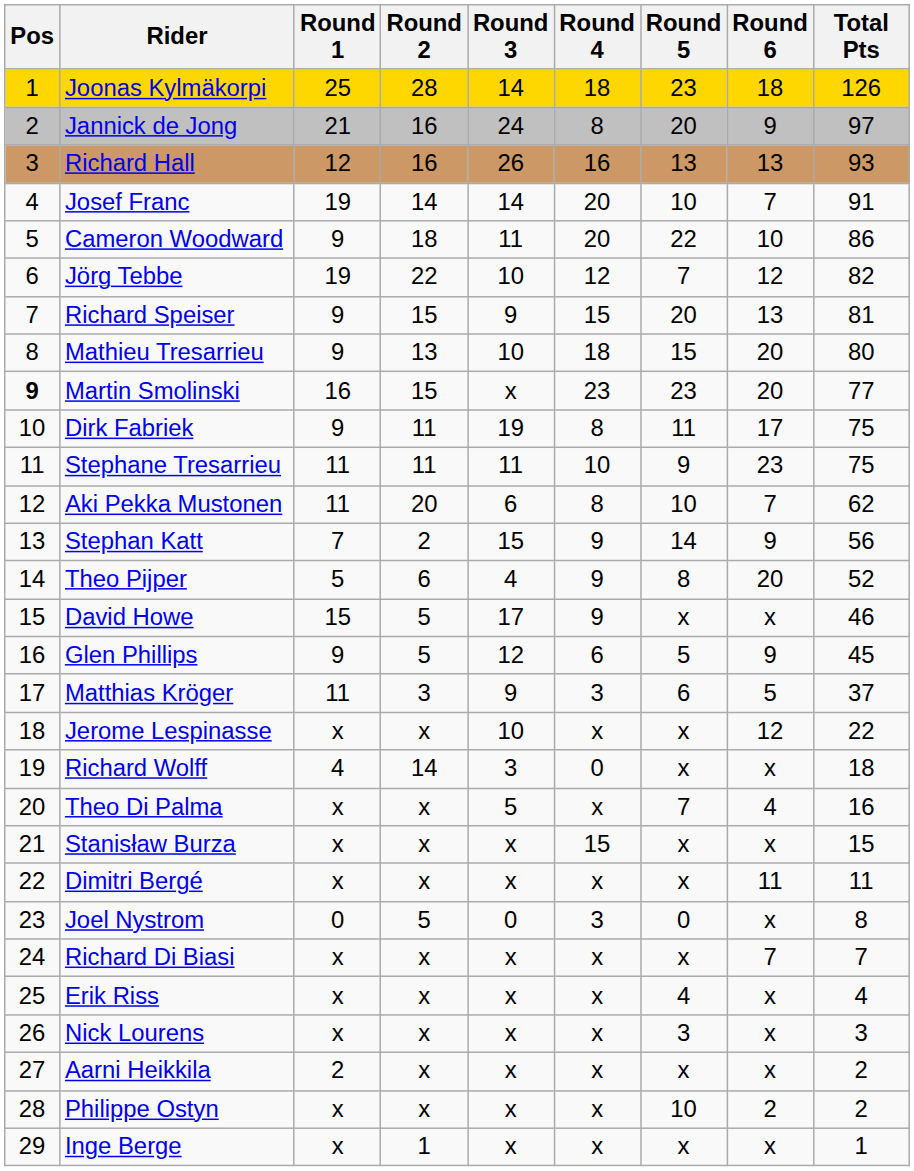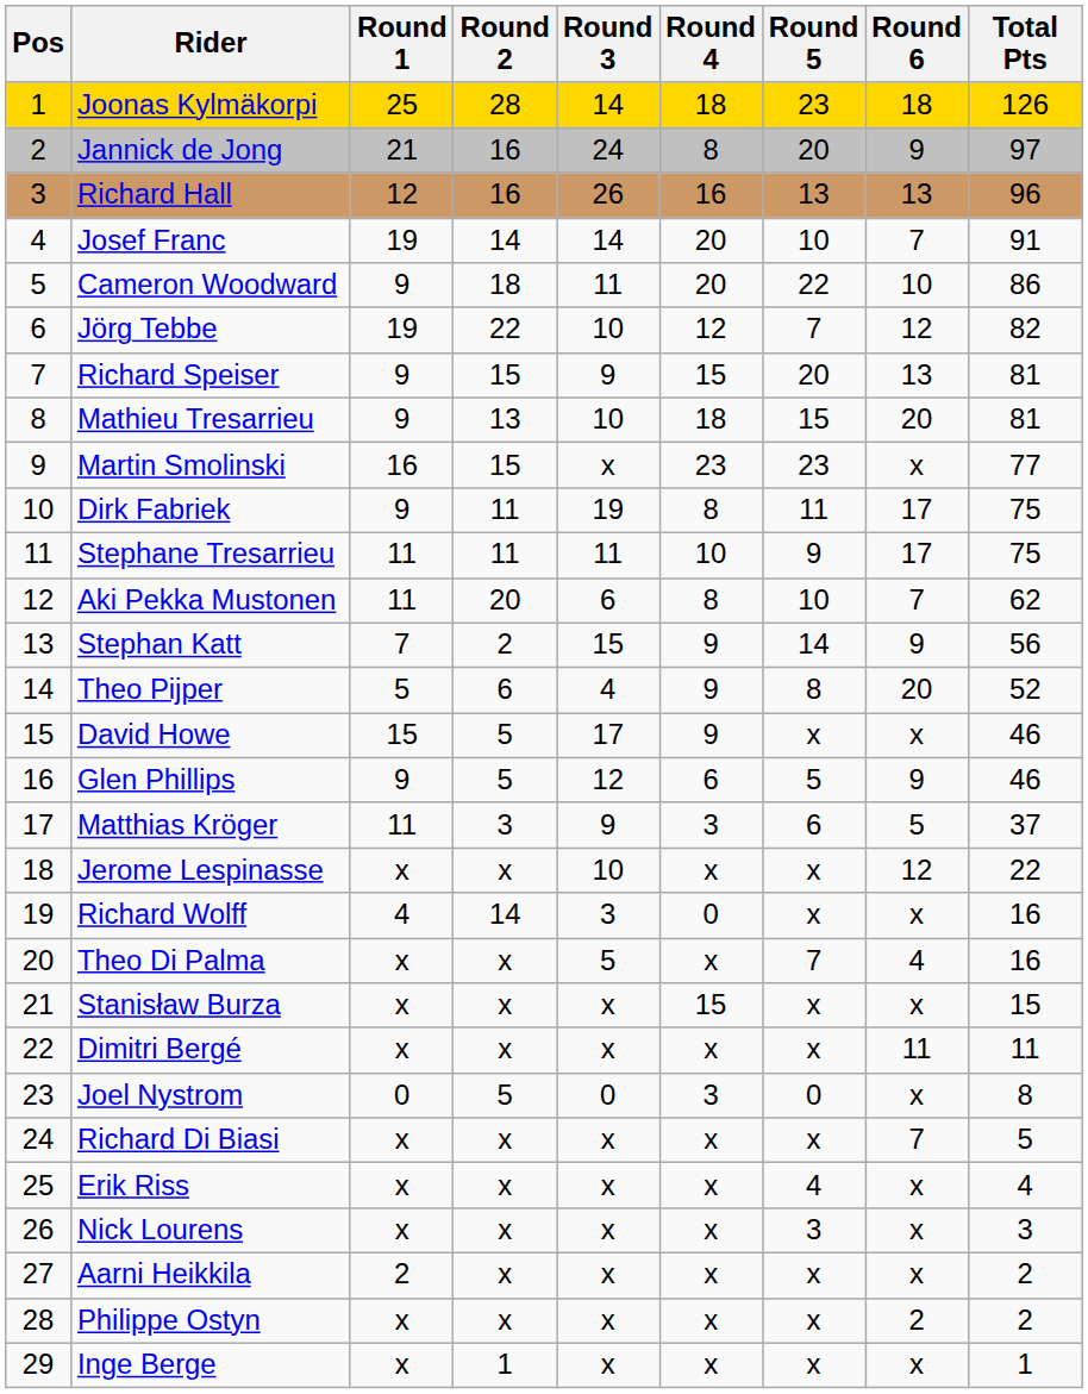 <table class="wikitable" style="font-size: 100%">
 <tr>
 <th width=20>Pos</th>
 <th width=300>Rider</th>
 <th width=40>Round 1</th>
 <th width=40>Round 2</th>
 <th width=40>Round 3</th>
 <th width=40>Round 4</th>
 <th width=40>Round 5</th>
 <th width=40>Round 6</th>
 <th width=100>Total Pts</th>
 </tr>
 <tr align=center style="background-color: gold;">
 <td>1</td>
 <td align="left"> <a href='#'>Joonas Kylmäkorpi</a></td>
 <td>25</td>
 <td>28</td>
 <td>14</td>
 <td>18</td>
 <td>23</td>
 <td>18</td>
 <td>126</td>
 </tr>
 <tr align=center style="background-color: silver;">
 <td>2</td>
 <td align="left"> <a href='#'>Jannick de Jong</a></td>
 <td>21</td>
 <td>16</td>
 <td>24</td>
 <td>8</td>
 <td>20</td>
 <td>9</td>
 <td>97</td>
 </tr>
 <tr align=center style="background-color: #cc9966;">
 <td>3</td>
 <td align="left"> <a href='#'>Richard Hall</a></td>
 <td>12</td>
 <td>16</td>
 <td>26</td>
 <td>16</td>
 <td>13</td>
 <td>13</td>
-<td>93</td>
+<td>96</td>
 </tr>
 <tr align=center>
 <td>4</td>
 <td align="left"> <a href='#'>Josef Franc</a></td>
 <td>19</td>
 <td>14</td>
 <td>14</td>
 <td>20</td>
 <td>10</td>
 <td>7</td>
 <td>91</td>
 </tr>
 <tr align=center>
 <td>5</td>
 <td align="left"> <a href='#'>Cameron Woodward</a></td>
 <td>9</td>
 <td>18</td>
 <td>11</td>
 <td>20</td>
 <td>22</td>
 <td>10</td>
 <td>86</td>
 </tr>
 <tr align=center>
 <td>6</td>
 <td align="left"> <a href='#'>Jörg Tebbe</a></td>
 <td>19</td>
 <td>22</td>
 <td>10</td>
 <td>12</td>
 <td>7</td>
 <td>12</td>
 <td>82</td>
 </tr>
 <tr align=center>
 <td>7</td>
 <td align="left"> <a href='#'>Richard Speiser</a></td>
 <td>9</td>
 <td>15</td>
 <td>9</td>
 <td>15</td>
 <td>20</td>
 <td>13</td>
 <td>81</td>
 </tr>
 <tr align=center>
 <td>8</td>
 <td align="left"> <a href='#'>Mathieu Tresarrieu</a></td>
 <td>9</td>
 <td>13</td>
 <td>10</td>
 <td>18</td>
 <td>15</td>
 <td>20</td>
-<td>80</td>
+<td>81</td>
 </tr>
 <tr align=center>
-<td><strong>9</strong></td>
+<td>9</td>
 <td align="left"> <a href='#'>Martin Smolinski</a></td>
 <td>16</td>
 <td>15</td>
 <td>x</td>
 <td>23</td>
 <td>23</td>
-<td>20</td>
+<td>x</td>
 <td>77</td>
 </tr>
 <tr align=center>
 <td>10</td>
 <td align="left"> <a href='#'>Dirk Fabriek</a></td>
 <td>9</td>
 <td>11</td>
 <td>19</td>
 <td>8</td>
 <td>11</td>
 <td>17</td>
 <td>75</td>
 </tr>
 <tr align=center>
 <td>11</td>
 <td align="left"> <a href='#'>Stephane Tresarrieu</a></td>
 <td>11</td>
 <td>11</td>
 <td>11</td>
 <td>10</td>
 <td>9</td>
-<td>23</td>
+<td>17</td>
 <td>75</td>
 </tr>
 <tr align=center>
 <td>12</td>
 <td align="left"> <a href='#'>Aki Pekka Mustonen</a></td>
 <td>11</td>
 <td>20</td>
 <td>6</td>
 <td>8</td>
 <td>10</td>
 <td>7</td>
 <td>62</td>
 </tr>
 <tr align=center>
 <td>13</td>
 <td align="left"> <a href='#'>Stephan Katt</a></td>
 <td>7</td>
 <td>2</td>
 <td>15</td>
 <td>9</td>
 <td>14</td>
 <td>9</td>
 <td>56</td>
 </tr>
 <tr align=center>
 <td>14</td>
 <td align="left"> <a href='#'>Theo Pijper</a></td>
 <td>5</td>
 <td>6</td>
 <td>4</td>
 <td>9</td>
 <td>8</td>
 <td>20</td>
 <td>52</td>
 </tr>
 <tr align=center>
 <td>15</td>
 <td align="left"> <a href='#'>David Howe</a></td>
 <td>15</td>
 <td>5</td>
 <td>17</td>
 <td>9</td>
 <td>x</td>
 <td>x</td>
 <td>46</td>
 </tr>
 <tr align=center>
 <td>16</td>
 <td align="left"> <a href='#'>Glen Phillips</a></td>
 <td>9</td>
 <td>5</td>
 <td>12</td>
 <td>6</td>
 <td>5</td>
 <td>9</td>
-<td>45</td>
+<td>46</td>
 </tr>
 <tr align=center>
 <td>17</td>
 <td align="left"> <a href='#'>Matthias Kröger</a></td>
 <td>11</td>
 <td>3</td>
 <td>9</td>
 <td>3</td>
 <td>6</td>
 <td>5</td>
 <td>37</td>
 </tr>
 <tr align=center>
 <td>18</td>
 <td align="left"> <a href='#'>Jerome Lespinasse</a></td>
 <td>x</td>
 <td>x</td>
 <td>10</td>
 <td>x</td>
 <td>x</td>
 <td>12</td>
 <td>22</td>
 </tr>
 <tr align=center>
 <td>19</td>
 <td align="left"> <a href='#'>Richard Wolff</a></td>
 <td>4</td>
 <td>14</td>
 <td>3</td>
 <td>0</td>
 <td>x</td>
 <td>x</td>
-<td>18</td>
+<td>16</td>
 </tr>
 <tr align=center>
 <td>20</td>
 <td align="left"> <a href='#'>Theo Di Palma</a></td>
 <td>x</td>
 <td>x</td>
 <td>5</td>
 <td>x</td>
 <td>7</td>
 <td>4</td>
 <td>16</td>
 </tr>
 <tr align=center>
 <td>21</td>
 <td align="left"> <a href='#'>Stanisław Burza</a></td>
 <td>x</td>
 <td>x</td>
 <td>x</td>
 <td>15</td>
 <td>x</td>
 <td>x</td>
 <td>15</td>
 </tr>
 <tr align=center>
 <td>22</td>
 <td align="left"> <a href='#'>Dimitri Bergé</a></td>
 <td>x</td>
 <td>x</td>
 <td>x</td>
 <td>x</td>
 <td>x</td>
 <td>11</td>
 <td>11</td>
 </tr>
 <tr align=center>
 <td>23</td>
 <td align="left"> <a href='#'>Joel Nystrom</a></td>
 <td>0</td>
 <td>5</td>
 <td>0</td>
 <td>3</td>
 <td>0</td>
 <td>x</td>
 <td>8</td>
 </tr>
 <tr align=center>
 <td>24</td>
 <td align="left"> <a href='#'>Richard Di Biasi</a></td>
 <td>x</td>
 <td>x</td>
 <td>x</td>
 <td>x</td>
 <td>x</td>
 <td>7</td>
-<td>7</td>
+<td>5</td>
 </tr>
 <tr align=center>
 <td>25</td>
 <td align="left"> <a href='#'>Erik Riss</a></td>
 <td>x</td>
 <td>x</td>
 <td>x</td>
 <td>x</td>
 <td>4</td>
 <td>x</td>
 <td>4</td>
 </tr>
 <tr align=center>
 <td>26</td>
 <td align="left"> <a href='#'>Nick Lourens</a></td>
 <td>x</td>
 <td>x</td>
 <td>x</td>
 <td>x</td>
 <td>3</td>
 <td>x</td>
 <td>3</td>
 </tr>
 <tr align=center>
 <td>27</td>
 <td align="left"> <a href='#'>Aarni Heikkila</a></td>
 <td>2</td>
 <td>x</td>
 <td>x</td>
 <td>x</td>
 <td>x</td>
 <td>x</td>
 <td>2</td>
 </tr>
 <tr align=center>
 <td>28</td>
 <td align="left"> <a href='#'>Philippe Ostyn</a></td>
 <td>x</td>
 <td>x</td>
 <td>x</td>
 <td>x</td>
-<td>10</td>
+<td>x</td>
 <td>2</td>
 <td>2</td>
 </tr>
 <tr align=center>
 <td>29</td>
 <td align="left"> <a href='#'>Inge Berge</a></td>
 <td>x</td>
 <td>1</td>
 <td>x</td>
 <td>x</td>
 <td>x</td>
 <td>x</td>
 <td>1</td>
 </tr>
 </table>
